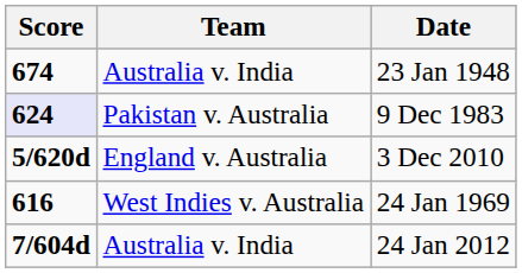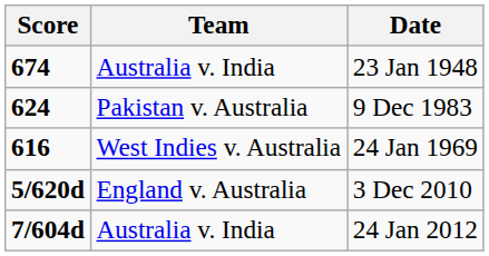 <table class="wikitable">
 <tr>
 <th>Score</th>
 <th>Team</th>
 <th>Date</th>
 </tr>
 <tr>
 <td><strong>674</strong></td>
 <td> <a href='#'>Australia</a> v. India</td>
 <td>23 Jan 1948</td>
 </tr>
 <tr>
-<td style="background: lavender;"><strong>624</strong></td>
+<td><strong>624</strong></td>
 <td> <a href='#'>Pakistan</a> v. Australia</td>
 <td>9 Dec 1983</td>
+</tr>
+<tr>
+<td><strong>616</strong></td>
+<td> <a href='#'>West Indies</a> v. Australia</td>
+<td>24 Jan 1969</td>
 </tr>
 <tr>
 <td><strong>5/620d</strong></td>
 <td> <a href='#'>England</a> v. Australia</td>
 <td>3 Dec 2010</td>
 </tr>
 <tr>
-<td><strong>616</strong></td>
-<td> <a href='#'>West Indies</a> v. Australia</td>
-<td>24 Jan 1969</td>
-</tr>
-<tr>
 <td><strong>7/604d</strong></td>
 <td> <a href='#'>Australia</a> v. India</td>
 <td>24 Jan 2012</td>
 </tr>
 </table>
